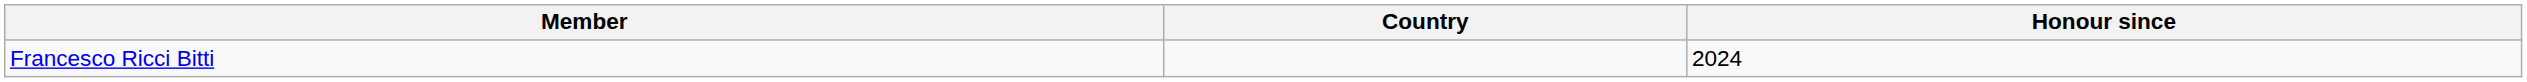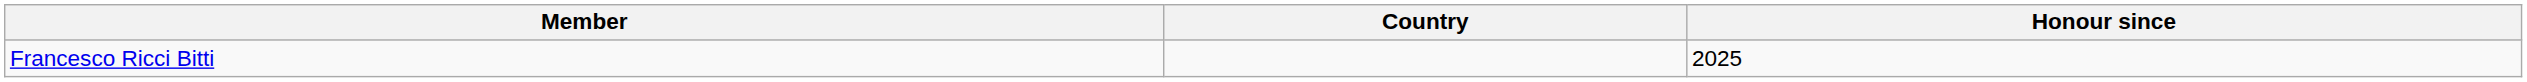 <table class="sortable wikitable" width=90%>
 <tr bgcolor=#efefef>
 <th>Member</th>
 <th>Country</th>
 <th>Honour since</th>
 </tr>
 <tr>
 <td><a href='#'>Francesco Ricci Bitti</a></td>
 <td></td>
-<td>2024</td>
+<td>2025</td>
 </tr>
 </table>
